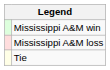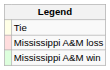 <table class="wikitable" style="font-size:90%">
 <tr>
 <th colspan="2">Legend</th>
 </tr>
 <tr>
-<td bgcolor="#DDFFDD"> </td>
-<td>Mississippi A&M win</td>
+<td bgcolor="#FFFFE6"> </td>
+<td>Tie</td>
 </tr>
 <tr>
 <td bgcolor="#FFDDDD"> </td>
 <td>Mississippi A&M loss</td>
 </tr>
 <tr>
-<td bgcolor="#FFFFE6"> </td>
-<td>Tie</td>
+<td bgcolor="#DDFFDD"> </td>
+<td>Mississippi A&M win</td>
 </tr>
 </table>
